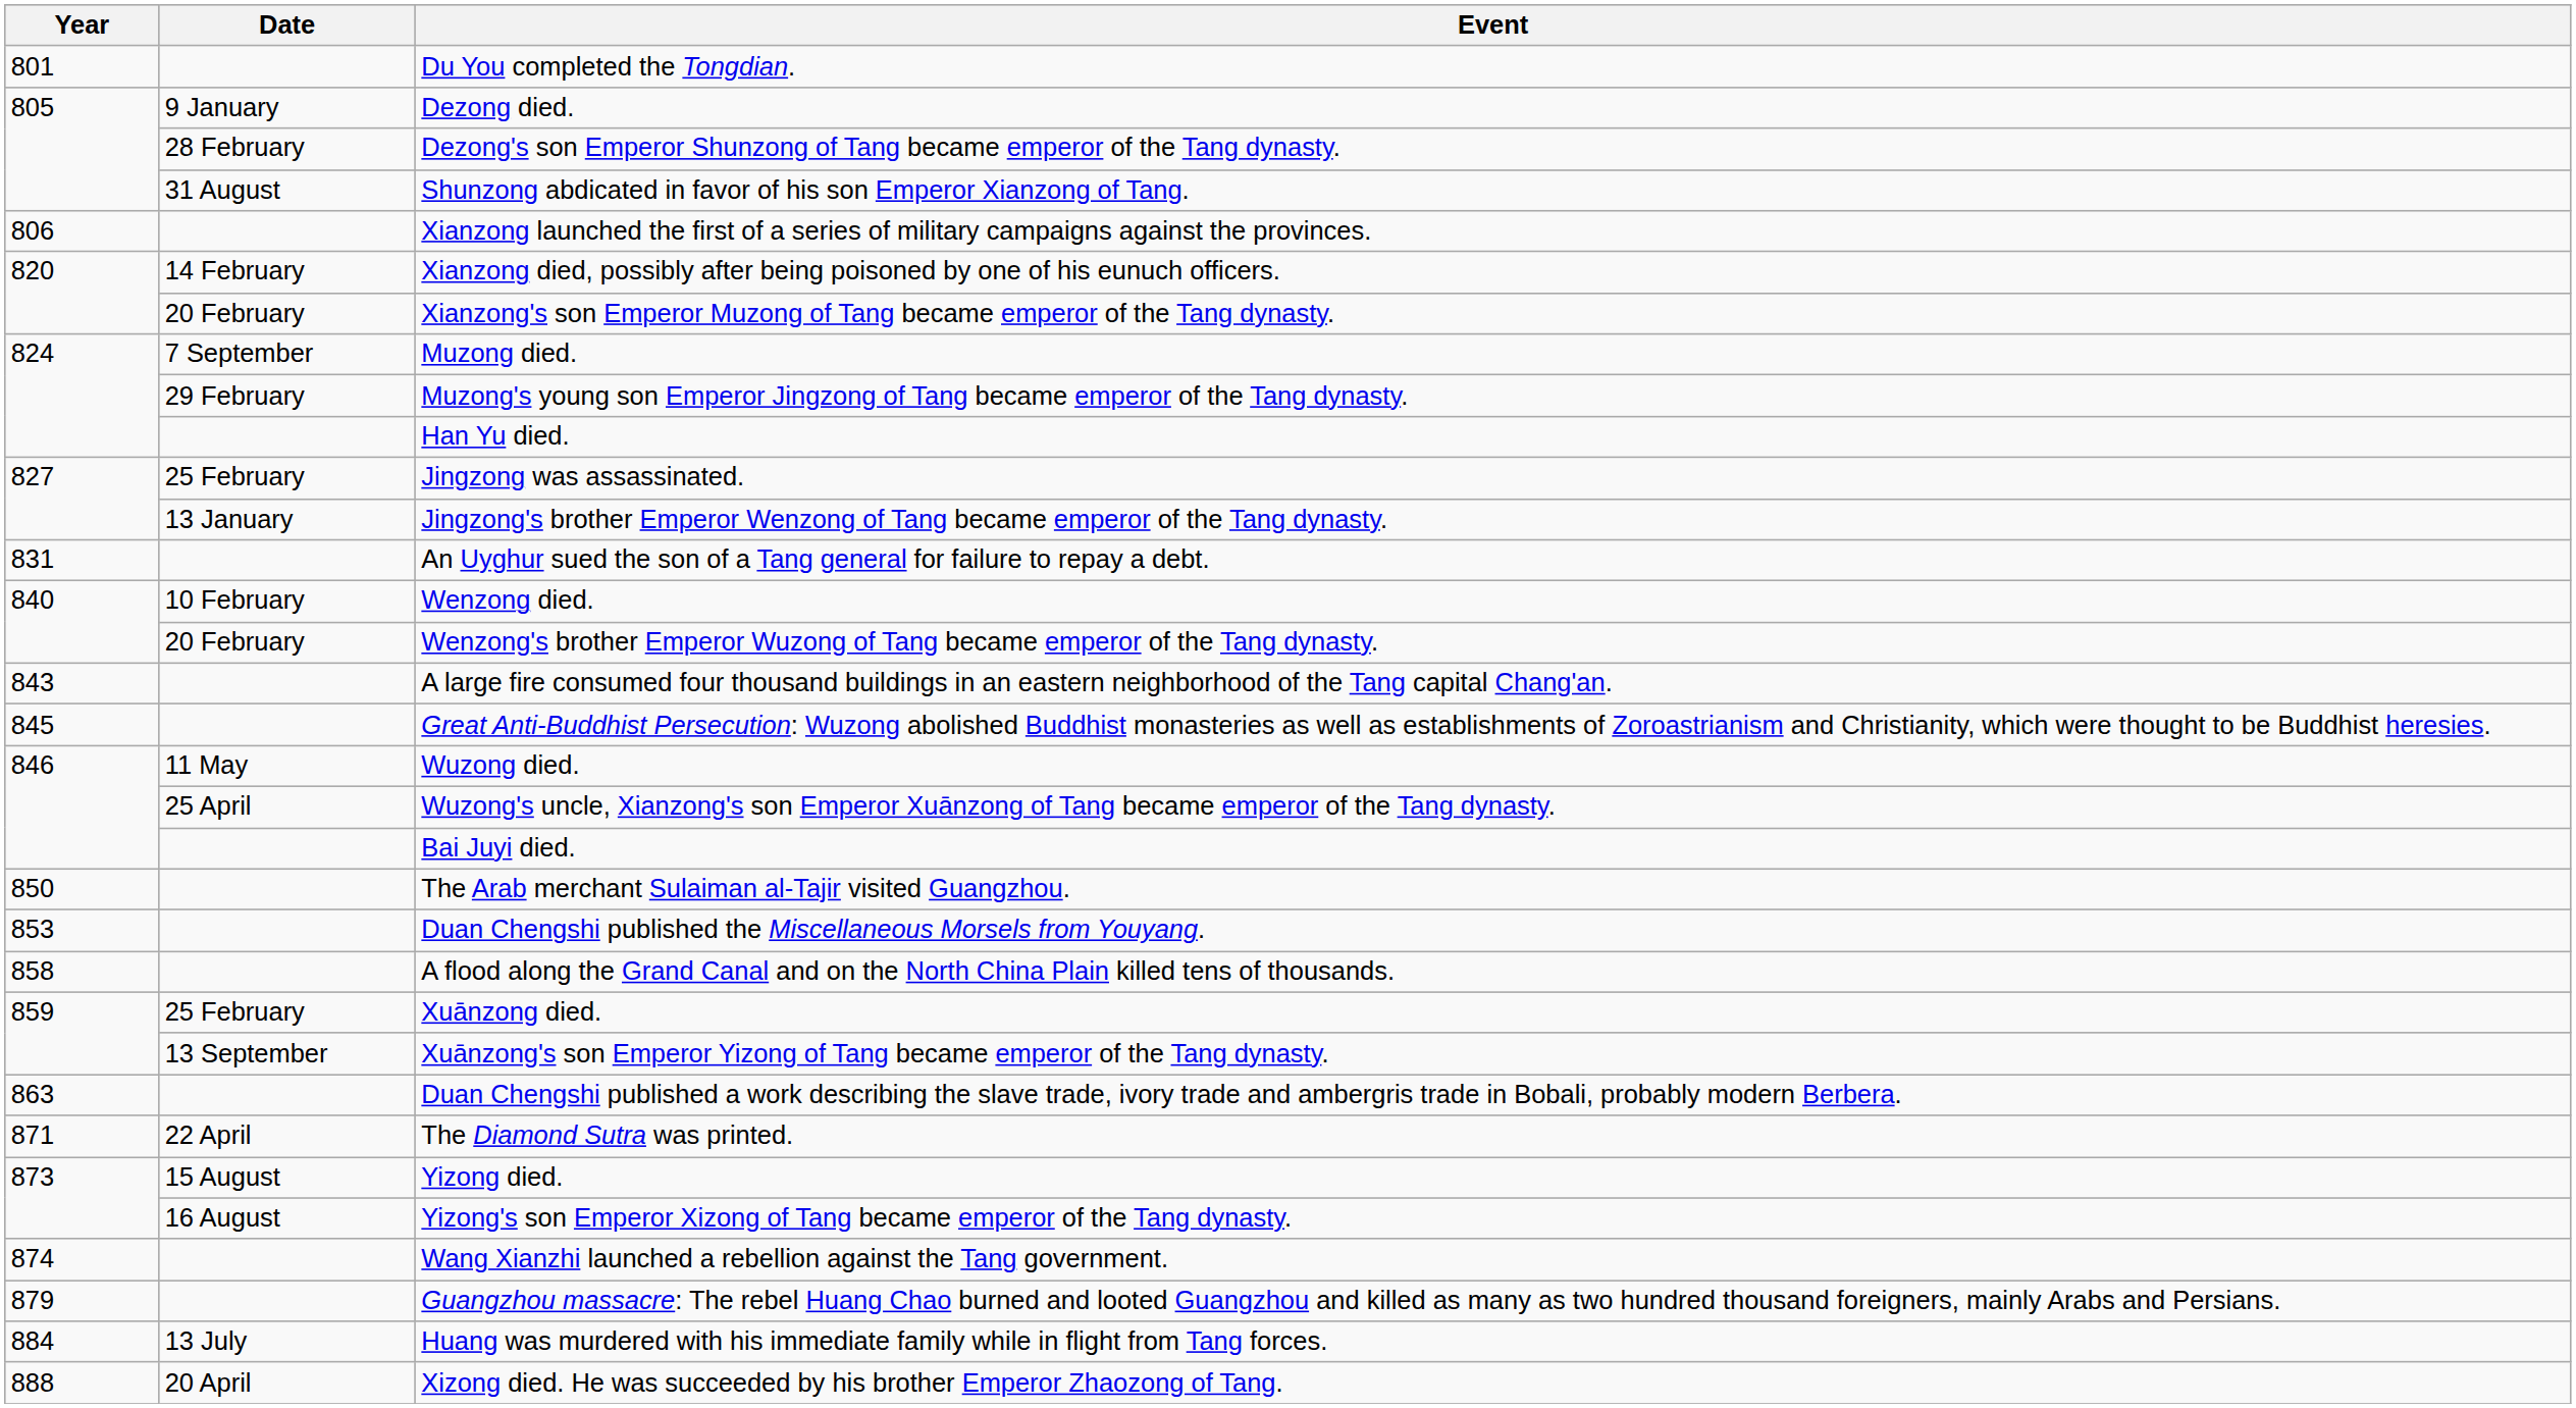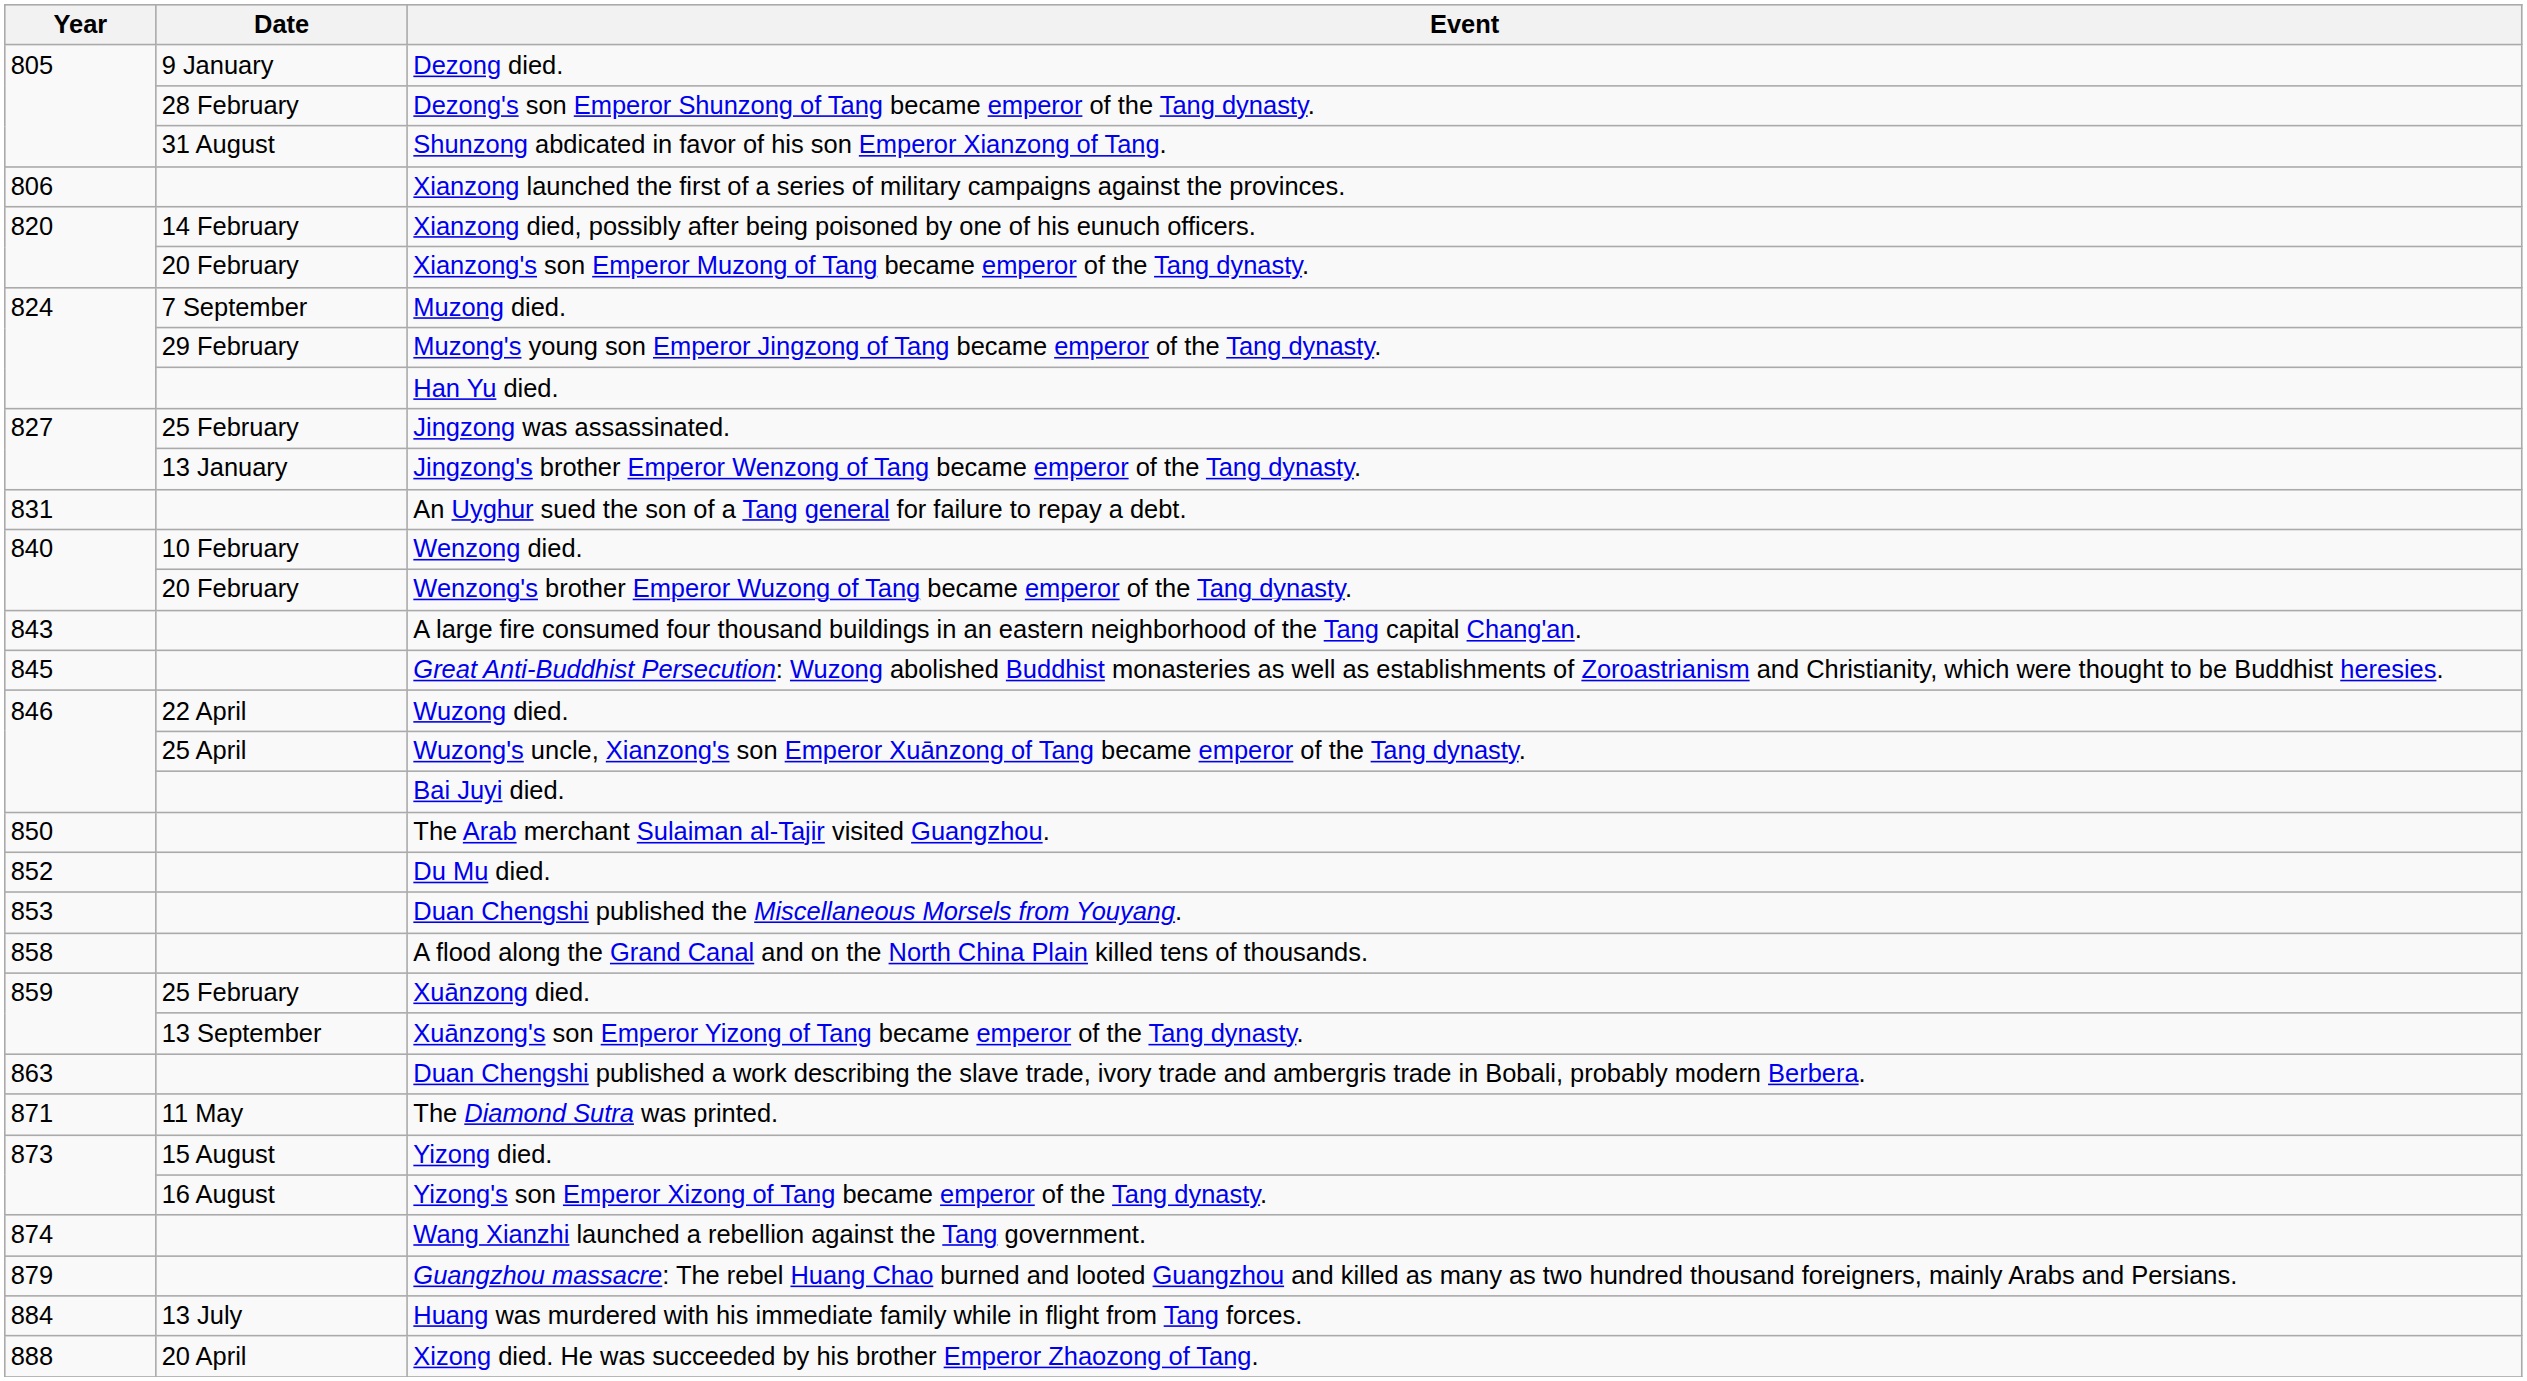 <table class="wikitable" width="100%">
 <tr>
 <th style="width:6%">Year</th>
 <th style="width:10%">Date</th>
 <th>Event</th>
-</tr>
-<tr>
-<td>801</td>
-<td></td>
-<td><a href='#'>Du You</a> completed the <em><a href='#'>Tongdian</a></em>.</td>
 </tr>
 <tr>
 <td rowspan="3" valign="top">805</td>
 <td>9 January</td>
 <td><a href='#'>Dezong</a> died.</td>
 </tr>
 <tr>
 <td>28 February</td>
 <td><a href='#'>Dezong's</a> son <a href='#'>Emperor Shunzong of Tang</a> became <a href='#'>emperor</a> of the <a href='#'>Tang dynasty</a>.</td>
 </tr>
 <tr>
 <td>31 August</td>
 <td><a href='#'>Shunzong</a> abdicated in favor of his son <a href='#'>Emperor Xianzong of Tang</a>.</td>
 </tr>
 <tr>
 <td>806</td>
 <td></td>
 <td><a href='#'>Xianzong</a> launched the first of a series of military campaigns against the provinces.</td>
 </tr>
 <tr>
 <td rowspan="2" valign="top">820</td>
 <td>14 February</td>
 <td><a href='#'>Xianzong</a> died, possibly after being poisoned by one of his eunuch officers.</td>
 </tr>
 <tr>
 <td>20 February</td>
 <td><a href='#'>Xianzong's</a> son <a href='#'>Emperor Muzong of Tang</a> became <a href='#'>emperor</a> of the <a href='#'>Tang dynasty</a>.</td>
 </tr>
 <tr>
 <td rowspan="3" valign="top">824</td>
 <td>7 September</td>
 <td><a href='#'>Muzong</a> died.</td>
 </tr>
 <tr>
 <td>29 February</td>
 <td><a href='#'>Muzong's</a> young son <a href='#'>Emperor Jingzong of Tang</a> became <a href='#'>emperor</a> of the <a href='#'>Tang dynasty</a>.</td>
 </tr>
 <tr>
 <td></td>
 <td><a href='#'>Han Yu</a> died.</td>
 </tr>
 <tr>
 <td rowspan="2" valign="top">827</td>
 <td>25 February</td>
 <td><a href='#'>Jingzong</a> was assassinated.</td>
 </tr>
 <tr>
 <td>13 January</td>
 <td><a href='#'>Jingzong's</a> brother <a href='#'>Emperor Wenzong of Tang</a> became <a href='#'>emperor</a> of the <a href='#'>Tang dynasty</a>.</td>
 </tr>
 <tr>
 <td>831</td>
 <td></td>
 <td>An <a href='#'>Uyghur</a> sued the son of a <a href='#'>Tang</a> <a href='#'>general</a> for failure to repay a debt.</td>
 </tr>
 <tr>
 <td rowspan="2" valign="top">840</td>
 <td>10 February</td>
 <td><a href='#'>Wenzong</a> died.</td>
 </tr>
 <tr>
 <td>20 February</td>
 <td><a href='#'>Wenzong's</a> brother <a href='#'>Emperor Wuzong of Tang</a> became <a href='#'>emperor</a> of the <a href='#'>Tang dynasty</a>.</td>
 </tr>
 <tr>
 <td>843</td>
 <td></td>
 <td>A large fire consumed four thousand buildings in an eastern neighborhood of the <a href='#'>Tang</a> capital <a href='#'>Chang'an</a>.</td>
 </tr>
 <tr>
 <td>845</td>
 <td></td>
 <td><em><a href='#'>Great Anti-Buddhist Persecution</a></em>: <a href='#'>Wuzong</a> abolished <a href='#'>Buddhist</a> monasteries as well as establishments of <a href='#'>Zoroastrianism</a> and Christianity, which were thought to be Buddhist <a href='#'>heresies</a>.</td>
 </tr>
 <tr>
 <td rowspan="3" valign="top">846</td>
-<td>11 May</td>
+<td>22 April</td>
 <td><a href='#'>Wuzong</a> died.</td>
 </tr>
 <tr>
 <td>25 April</td>
 <td><a href='#'>Wuzong's</a> uncle, <a href='#'>Xianzong's</a> son <a href='#'>Emperor Xuānzong of Tang</a> became <a href='#'>emperor</a> of the <a href='#'>Tang dynasty</a>.</td>
 </tr>
 <tr>
 <td></td>
 <td><a href='#'>Bai Juyi</a> died.</td>
 </tr>
 <tr>
 <td>850</td>
 <td></td>
 <td>The <a href='#'>Arab</a> merchant <a href='#'>Sulaiman al-Tajir</a> visited <a href='#'>Guangzhou</a>.</td>
+</tr>
+<tr>
+<td>852</td>
+<td></td>
+<td><a href='#'>Du Mu</a> died.</td>
 </tr>
 <tr>
 <td>853</td>
 <td></td>
 <td><a href='#'>Duan Chengshi</a> published the <em><a href='#'>Miscellaneous Morsels from Youyang</a></em>.</td>
 </tr>
 <tr>
 <td>858</td>
 <td></td>
 <td>A flood along the <a href='#'>Grand Canal</a> and on the <a href='#'>North China Plain</a> killed tens of thousands.</td>
 </tr>
 <tr>
 <td rowspan="2" valign="top">859</td>
 <td>25 February</td>
 <td><a href='#'>Xuānzong</a> died.</td>
 </tr>
 <tr>
 <td>13 September</td>
 <td><a href='#'>Xuānzong's</a> son <a href='#'>Emperor Yizong of Tang</a> became <a href='#'>emperor</a> of the <a href='#'>Tang dynasty</a>.</td>
 </tr>
 <tr>
 <td>863</td>
 <td></td>
 <td><a href='#'>Duan Chengshi</a> published a work describing the slave trade, ivory trade and ambergris trade in Bobali, probably modern <a href='#'>Berbera</a>.</td>
 </tr>
 <tr>
 <td>871</td>
-<td>22 April</td>
+<td>11 May</td>
 <td>The <em><a href='#'>Diamond Sutra</a></em> was printed.</td>
 </tr>
 <tr>
 <td rowspan="2" valign="top">873</td>
 <td>15 August</td>
 <td><a href='#'>Yizong</a> died.</td>
 </tr>
 <tr>
 <td>16 August</td>
 <td><a href='#'>Yizong's</a> son <a href='#'>Emperor Xizong of Tang</a> became <a href='#'>emperor</a> of the <a href='#'>Tang dynasty</a>.</td>
 </tr>
 <tr>
 <td>874</td>
 <td></td>
 <td><a href='#'>Wang Xianzhi</a> launched a rebellion against the <a href='#'>Tang</a> government.</td>
 </tr>
 <tr>
 <td>879</td>
 <td></td>
 <td><em><a href='#'>Guangzhou massacre</a></em>: The rebel <a href='#'>Huang Chao</a> burned and looted <a href='#'>Guangzhou</a> and killed as many as two hundred thousand foreigners, mainly Arabs and Persians.</td>
 </tr>
 <tr>
 <td>884</td>
 <td>13 July</td>
 <td><a href='#'>Huang</a> was murdered with his immediate family while in flight from <a href='#'>Tang</a> forces.</td>
 </tr>
 <tr>
 <td>888</td>
 <td>20 April</td>
 <td><a href='#'>Xizong</a> died.  He was succeeded by his brother <a href='#'>Emperor Zhaozong of Tang</a>.</td>
 </tr>
 </table>
